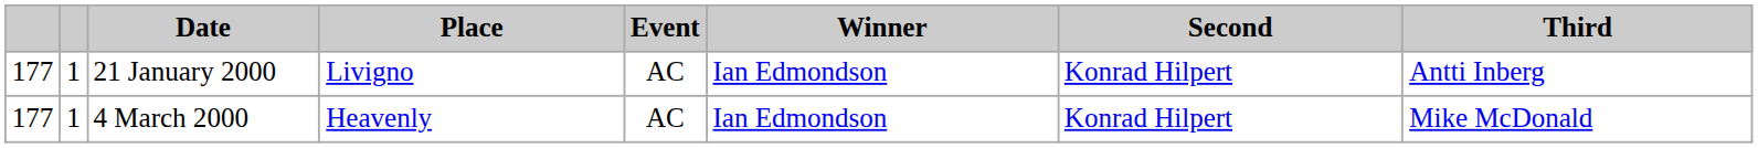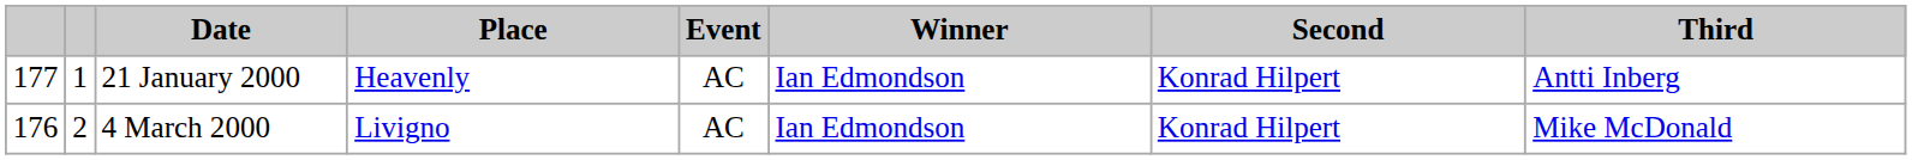 <table class="wikitable plainrowheaders" style="background:#fff; font-size:86%; line-height:16px; border:grey solid 1px; border-collapse:collapse;">
 <tr style="background:#ccc; text-align:center;">
 <th scope="col" style="background:#ccc; width=20 px;"></th>
 <th scope="col" style="background:#ccc; width=30 px;"></th>
 <th scope="col" style="background:#ccc; width:120px;">Date</th>
 <th scope="col" style="background:#ccc; width:160px;">Place</th>
 <th scope="col" style="background:#ccc; width:15px;">Event</th>
 <th scope="col" style="background:#ccc; width:185px;">Winner</th>
 <th scope="col" style="background:#ccc; width:185px;">Second</th>
 <th scope="col" style="background:#ccc; width:185px;">Third</th>
 </tr>
 <tr>
 <td align=center>177</td>
 <td align=center>1</td>
 <td>21 January 2000</td>
-<td> <a href='#'>Livigno</a></td>
+<td> <a href='#'>Heavenly</a></td>
 <td align=center>AC</td>
 <td> <a href='#'>Ian Edmondson</a></td>
 <td> <a href='#'>Konrad Hilpert</a></td>
 <td> <a href='#'>Antti Inberg</a></td>
 </tr>
 <tr>
-<td align=center>177</td>
-<td align=center>1</td>
+<td align=center>176</td>
+<td align=center>2</td>
 <td>4 March 2000</td>
-<td> <a href='#'>Heavenly</a></td>
+<td> <a href='#'>Livigno</a></td>
 <td align=center>AC</td>
 <td> <a href='#'>Ian Edmondson</a></td>
 <td> <a href='#'>Konrad Hilpert</a></td>
 <td> <a href='#'>Mike McDonald</a></td>
 </tr>
 </table>
